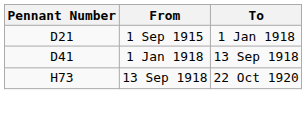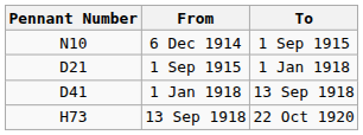 <table class="wikitable" style="text-align:center">
 <tr>
 <th>Pennant Number</th>
 <th>From</th>
 <th>To</th>
+</tr>
+<tr>
+<td>N10</td>
+<td>6 Dec 1914</td>
+<td>1 Sep 1915</td>
 </tr>
 <tr>
 <td>D21</td>
 <td>1 Sep 1915</td>
 <td>1 Jan 1918</td>
 </tr>
 <tr>
 <td>D41</td>
 <td>1 Jan 1918</td>
 <td>13 Sep 1918</td>
 </tr>
 <tr>
 <td>H73</td>
 <td>13 Sep 1918</td>
 <td>22 Oct 1920</td>
 </tr>
 </table>
